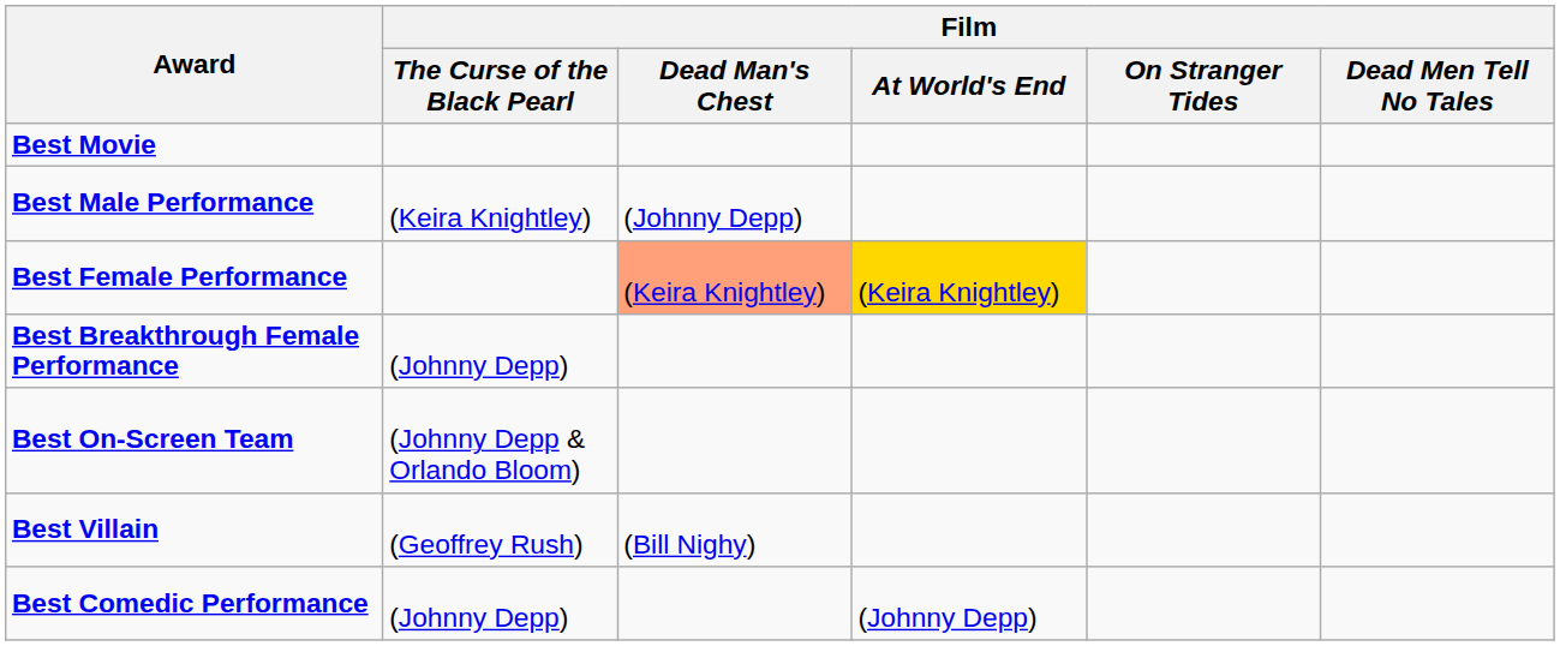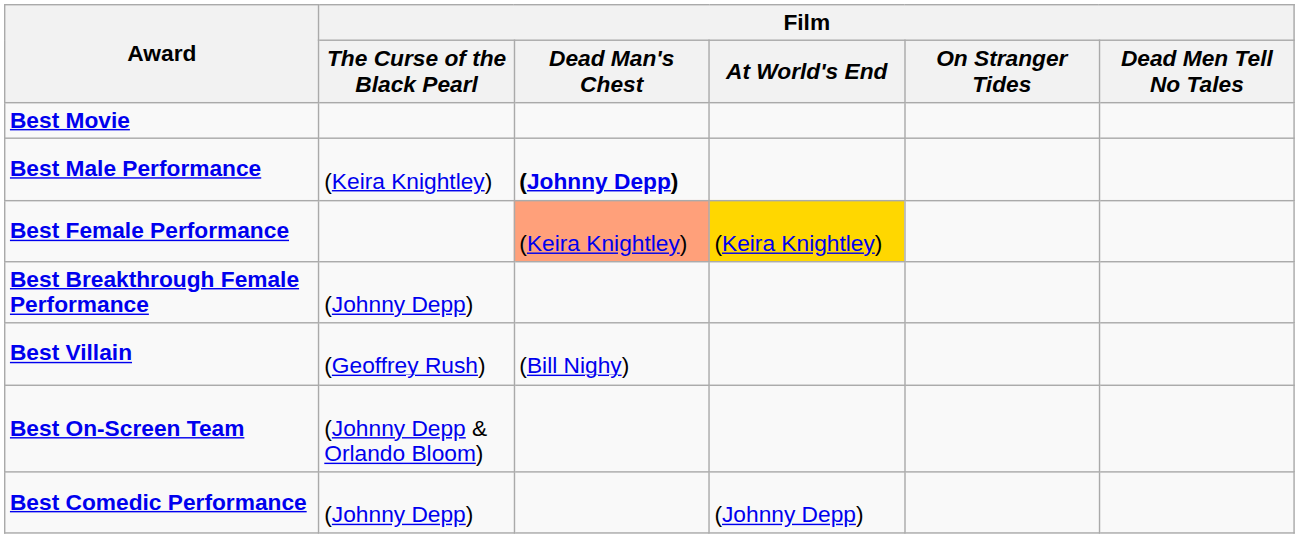 <table class="wikitable" style="margin:left;">
 <tr>
 <th style="width:214px;" rowspan="2">Award</th>
 <th colspan="5">Film</th>
 </tr>
 <tr>
 <th style="width:130px;"><em>The Curse of the Black Pearl</em></th>
 <th style="width:130px;"><em>Dead Man's Chest</em></th>
 <th style="width:130px;"><em>At World's End</em></th>
 <th style="width:130px;"><em>On Stranger Tides</em></th>
 <th style="width:130px;"><em>Dead Men Tell No Tales</em></th>
 </tr>
 <tr>
 <td><strong><a href='#'>Best Movie</a></strong></td>
 <td></td>
 <td></td>
 <td></td>
 <td></td>
 <td></td>
 </tr>
 <tr>
 <td><strong><a href='#'>Best Male Performance</a></strong></td>
 <td><br>(<a href='#'>Keira Knightley</a>)</td>
-<td><br>(<a href='#'>Johnny Depp</a>)</td>
+<td><strong><br>(<a href='#'>Johnny Depp</a>)</strong></td>
 <td></td>
 <td></td>
 <td></td>
 </tr>
 <tr>
 <td><strong><a href='#'>Best Female Performance</a></strong></td>
 <td></td>
 <td style="background: lightsalmon;"><br>(<a href='#'>Keira Knightley</a>)</td>
 <td style="background: gold;"><br>(<a href='#'>Keira Knightley</a>)</td>
 <td></td>
 <td></td>
 </tr>
 <tr>
 <td><strong><a href='#'>Best Breakthrough Female Performance</a></strong></td>
 <td><br>(<a href='#'>Johnny Depp</a>)</td>
 <td></td>
 <td></td>
 <td></td>
 <td></td>
 </tr>
 <tr>
-<td><strong><a href='#'>Best On-Screen Team</a></strong></td>
-<td><br>(<a href='#'>Johnny Depp</a> & <a href='#'>Orlando Bloom</a>)</td>
-<td></td>
+<td><strong><a href='#'>Best Villain</a></strong></td>
+<td><br>(<a href='#'>Geoffrey Rush</a>)</td>
+<td><br>(<a href='#'>Bill Nighy</a>)</td>
 <td></td>
 <td></td>
 <td></td>
 </tr>
 <tr>
-<td><strong><a href='#'>Best Villain</a></strong></td>
-<td><br>(<a href='#'>Geoffrey Rush</a>)</td>
-<td><br>(<a href='#'>Bill Nighy</a>)</td>
+<td><strong><a href='#'>Best On-Screen Team</a></strong></td>
+<td><br>(<a href='#'>Johnny Depp</a> & <a href='#'>Orlando Bloom</a>)</td>
+<td></td>
 <td></td>
 <td></td>
 <td></td>
 </tr>
 <tr>
 <td><strong><a href='#'>Best Comedic Performance</a></strong></td>
 <td><br>(<a href='#'>Johnny Depp</a>)</td>
 <td></td>
 <td><br>(<a href='#'>Johnny Depp</a>)</td>
 <td></td>
 <td></td>
 </tr>
 </table>
